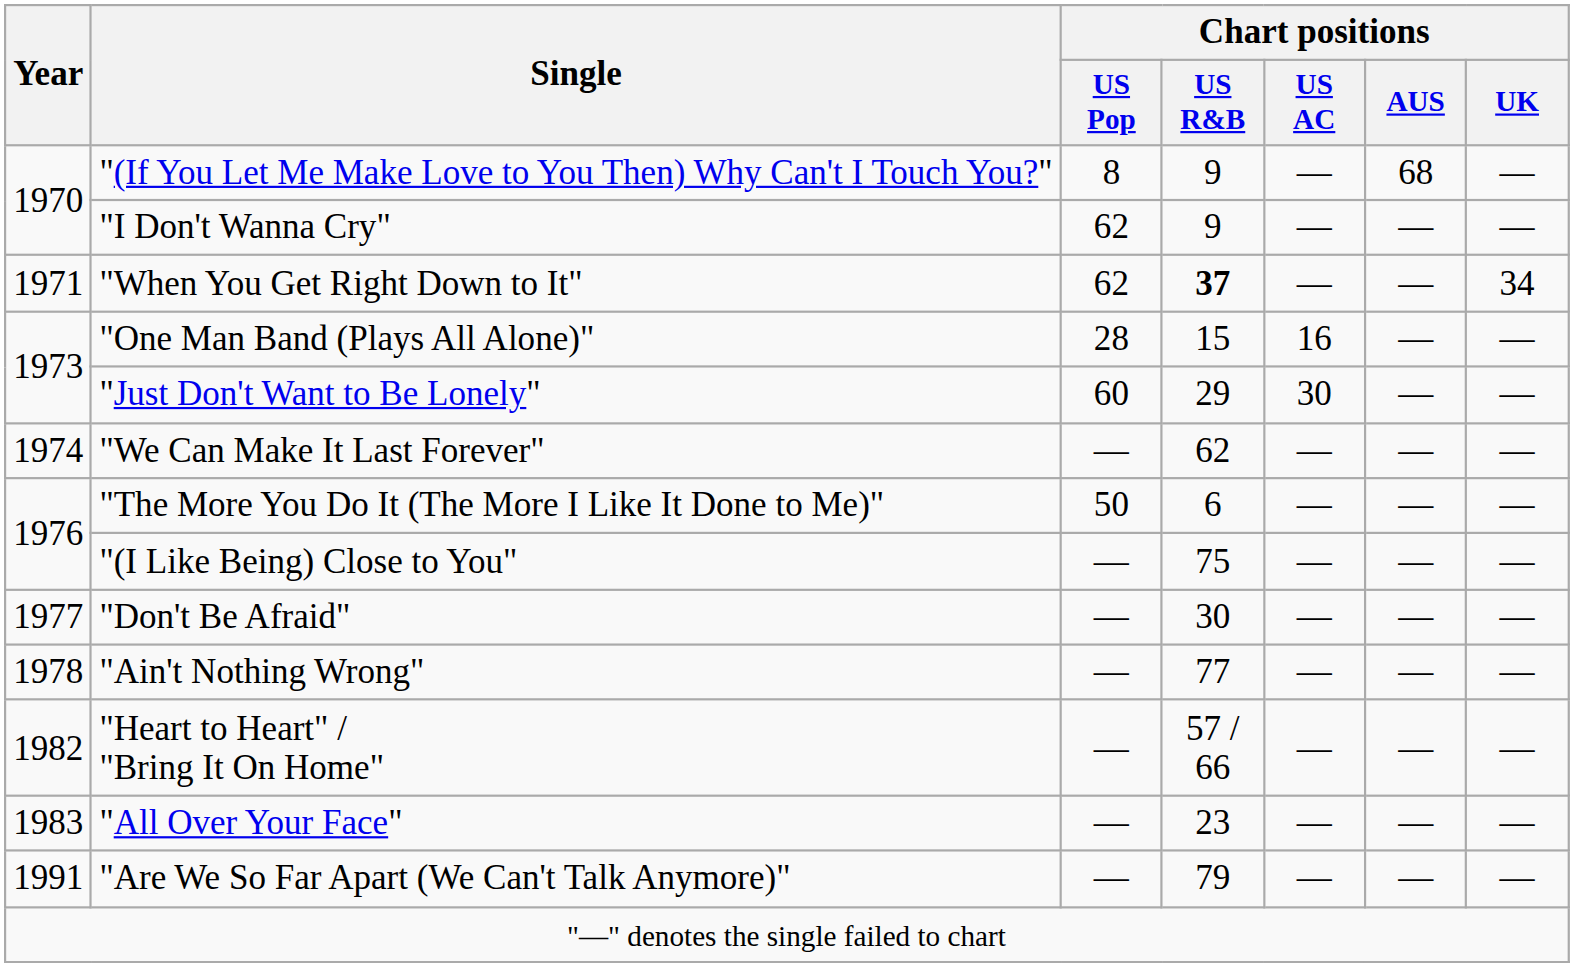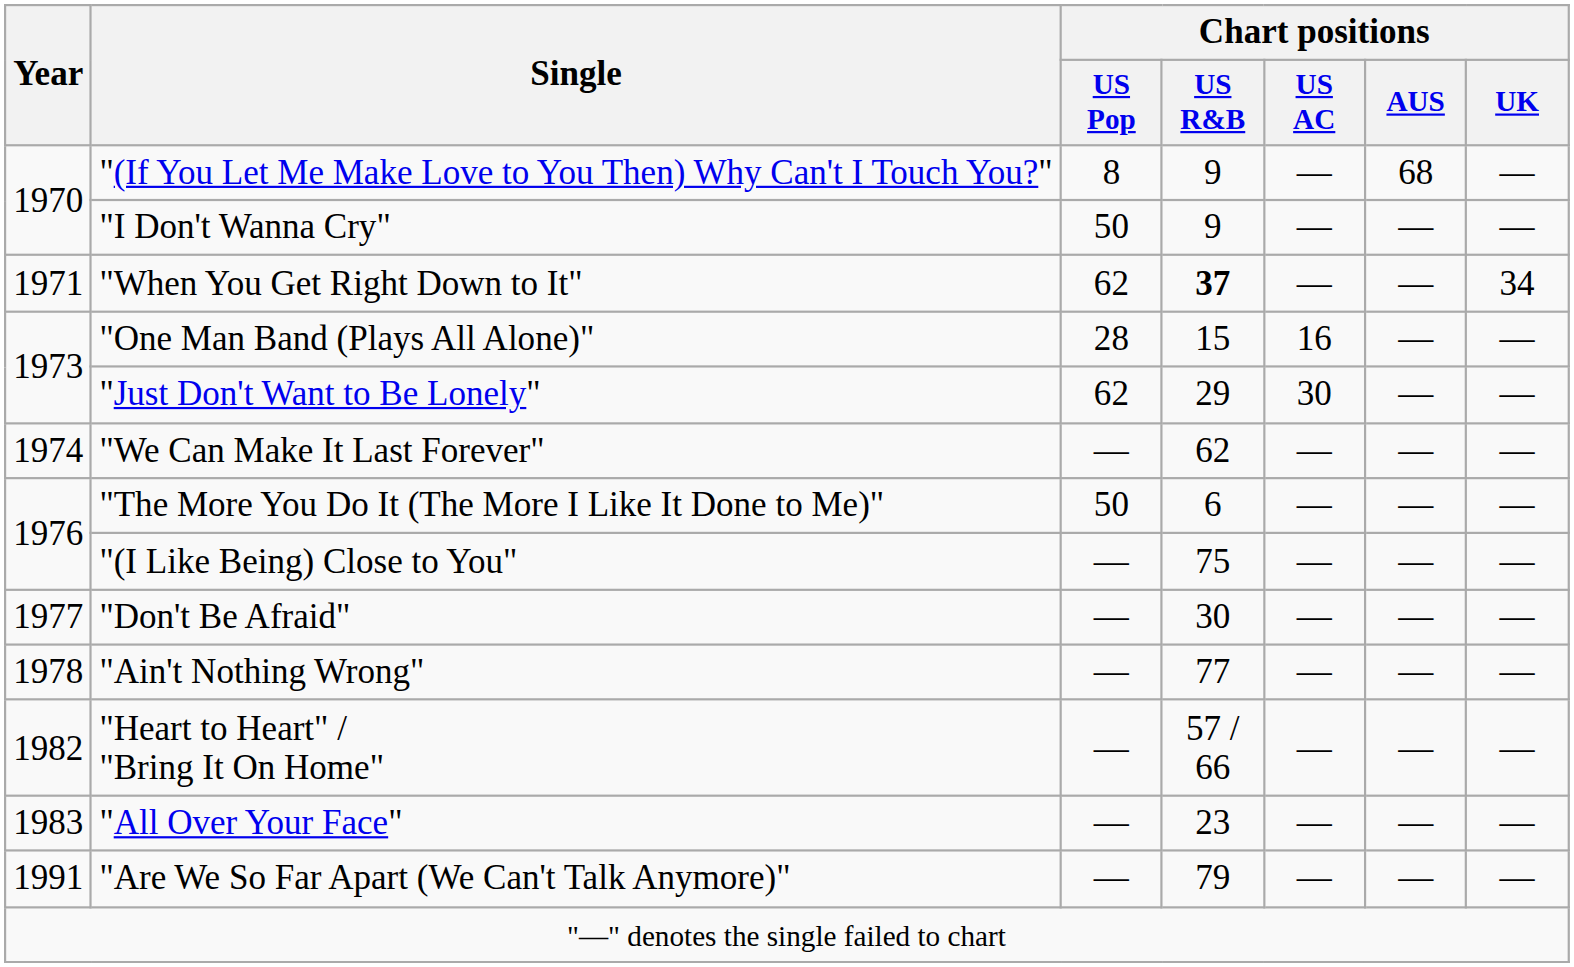 <table class="wikitable" style="text-align:center;">
 <tr>
 <th rowspan="2">Year</th>
 <th rowspan="2">Single</th>
 <th colspan="5">Chart positions</th>
 </tr>
 <tr style="font-size:smaller;">
 <th width="40"><a href='#'>US Pop</a><br></th>
 <th width="40"><a href='#'>US<br>R&B</a><br></th>
 <th width="40"><a href='#'>US<br>AC</a><br></th>
 <th width="40"><a href='#'>AUS</a><br></th>
 <th width="40"><a href='#'>UK</a><br></th>
 </tr>
 <tr>
 <td rowspan="2">1970</td>
 <td align="left">"<a href='#'>(If You Let Me Make Love to You Then) Why Can't I Touch You?</a>"</td>
 <td>8</td>
 <td>9</td>
 <td>—</td>
 <td>68</td>
 <td>—</td>
 </tr>
 <tr>
 <td align="left">"I Don't Wanna Cry"</td>
-<td>62</td>
+<td>50</td>
 <td>9</td>
 <td>—</td>
 <td>—</td>
 <td>—</td>
 </tr>
 <tr>
 <td rowspan="1">1971</td>
 <td align="left">"When You Get Right Down to It"</td>
 <td>62</td>
 <td><strong>37</strong></td>
 <td>—</td>
 <td>—</td>
 <td>34</td>
 </tr>
 <tr>
 <td rowspan="2">1973</td>
 <td align="left">"One Man Band (Plays All Alone)"</td>
 <td>28</td>
 <td>15</td>
 <td>16</td>
 <td>—</td>
 <td>—</td>
 </tr>
 <tr>
 <td align="left">"<a href='#'>Just Don't Want to Be Lonely</a>"</td>
-<td>60</td>
+<td>62</td>
 <td>29</td>
 <td>30</td>
 <td>—</td>
 <td>—</td>
 </tr>
 <tr>
 <td rowspan="1">1974</td>
 <td align="left">"We Can Make It Last Forever"</td>
 <td>—</td>
 <td>62</td>
 <td>—</td>
 <td>—</td>
 <td>—</td>
 </tr>
 <tr>
 <td rowspan="2">1976</td>
 <td align="left">"The More You Do It (The More I Like It Done to Me)"</td>
 <td>50</td>
 <td>6</td>
 <td>—</td>
 <td>—</td>
 <td>—</td>
 </tr>
 <tr>
 <td align="left">"(I Like Being) Close to You"</td>
 <td>—</td>
 <td>75</td>
 <td>—</td>
 <td>—</td>
 <td>—</td>
 </tr>
 <tr>
 <td rowspan="1">1977</td>
 <td align="left">"Don't Be Afraid"</td>
 <td>—</td>
 <td>30</td>
 <td>—</td>
 <td>—</td>
 <td>—</td>
 </tr>
 <tr>
 <td rowspan="1">1978</td>
 <td align="left">"Ain't Nothing Wrong"</td>
 <td>—</td>
 <td>77</td>
 <td>—</td>
 <td>—</td>
 <td>—</td>
 </tr>
 <tr>
 <td rowspan="1">1982</td>
 <td align="left">"Heart to Heart" /<br>"Bring It On Home"</td>
 <td>—</td>
 <td>57 / 66</td>
 <td>—</td>
 <td>—</td>
 <td>—</td>
 </tr>
 <tr>
 <td rowspan="1">1983</td>
 <td align="left">"<a href='#'>All Over Your Face</a>"</td>
 <td>—</td>
 <td>23</td>
 <td>—</td>
 <td>—</td>
 <td>—</td>
 </tr>
 <tr>
 <td rowspan="1">1991</td>
 <td align="left">"Are We So Far Apart (We Can't Talk Anymore)"</td>
 <td>—</td>
 <td>79</td>
 <td>—</td>
 <td>—</td>
 <td>—</td>
 </tr>
 <tr>
 <td align="center" colspan="7"><small>"—" denotes the single failed to chart</small></td>
 </tr>
 <tr>
 </tr>
 </table>
